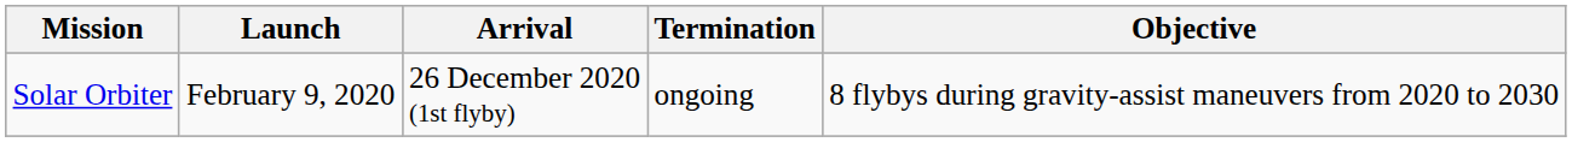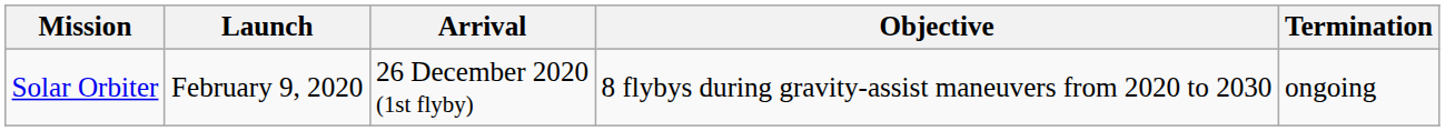 <table class="wikitable">
 <tr>
 <th>Mission</th>
 <th>Launch</th>
 <th>Arrival</th>
+<th>Objective</th>
 <th>Termination</th>
-<th>Objective</th>
 </tr>
 <tr>
 <td>  <a href='#'>Solar Orbiter</a></td>
 <td>February 9, 2020</td>
 <td>26 December 2020<br><small>(1st flyby)</small></td>
+<td>8 flybys during gravity-assist maneuvers from 2020 to 2030</td>
 <td>ongoing</td>
-<td>8 flybys during gravity-assist maneuvers from 2020 to 2030</td>
 </tr>
 </table>
